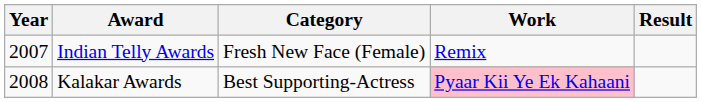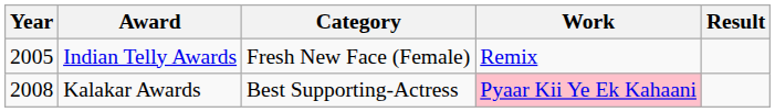 <table class="wikitable">
 <tr>
 <th>Year</th>
 <th>Award</th>
 <th>Category</th>
 <th>Work</th>
 <th>Result</th>
 </tr>
 <tr>
-<td>2007</td>
+<td>2005</td>
 <td><a href='#'>Indian Telly Awards</a></td>
 <td>Fresh New Face (Female)</td>
 <td><a href='#'>Remix</a></td>
 <td></td>
 </tr>
 <tr>
 <td>2008</td>
 <td>Kalakar Awards</td>
 <td>Best Supporting-Actress</td>
 <td style="background: pink;"><a href='#'>Pyaar Kii Ye Ek Kahaani</a></td>
 <td></td>
 </tr>
 </table>
